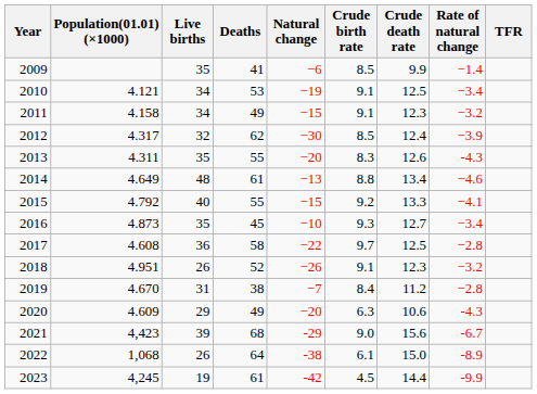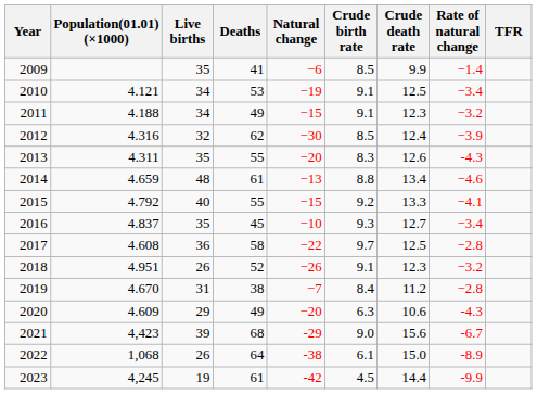 <table class="wikitable" style="text-align: right;">
 <tr>
 <th width="70">Year</th>
 <th width="70">Population(01.01) (×1000)</th>
 <th width="70">Live births</th>
 <th width="70">Deaths</th>
 <th width="70">Natural change</th>
 <th width="70">Crude birth rate</th>
 <th width="70">Crude death rate</th>
 <th width="70">Rate of natural change</th>
 <th width="70">TFR</th>
 </tr>
 <tr>
 <td>2009</td>
 <td></td>
 <td align="right">35</td>
 <td align="right">41</td>
 <td style="color: red">−6</td>
 <td align="right">8.5</td>
 <td align="right">9.9</td>
 <td style="color: red">−1.4</td>
 <td align="right"></td>
 </tr>
 <tr>
 <td align="right">2010</td>
 <td align="right">4.121</td>
 <td align="right">34</td>
 <td align="right">53</td>
 <td style="color: red">−19</td>
 <td align="right">9.1</td>
 <td align="right">12.5</td>
 <td style="color: red">−3.4</td>
 <td align="right"></td>
 </tr>
 <tr>
 <td align="right">2011</td>
-<td align="right">4.158</td>
+<td align="right">4.188</td>
 <td align="right">34</td>
 <td align="right">49</td>
 <td style="color: red">−15</td>
 <td align="right">9.1</td>
 <td align="right">12.3</td>
 <td style="color: red">−3.2</td>
 <td align="right"></td>
 </tr>
 <tr>
 <td align="right">2012</td>
-<td align="right">4.317</td>
+<td align="right">4.316</td>
 <td align="right">32</td>
 <td align="right">62</td>
 <td style="color: red">−30</td>
 <td align="right">8.5</td>
 <td align="right">12.4</td>
 <td style="color: red">−3.9</td>
 <td align="right"></td>
 </tr>
 <tr>
 <td align="right">2013</td>
 <td align="right">4.311</td>
 <td align="right">35</td>
 <td align="right">55</td>
 <td style="color: red">−20</td>
 <td align="right">8.3</td>
 <td align="right">12.6</td>
 <td style="color: red">-4.3</td>
 <td align="right"></td>
 </tr>
 <tr>
 <td align="right">2014</td>
-<td align="right">4.649</td>
+<td align="right">4.659</td>
 <td align="right">48</td>
 <td align="right">61</td>
 <td style="color: red">−13</td>
 <td align="right">8.8</td>
 <td align="right">13.4</td>
 <td style="color: red">−4.6</td>
 <td align="right"></td>
 </tr>
 <tr>
 <td align="right">2015</td>
 <td align="right">4.792</td>
 <td align="right">40</td>
 <td align="right">55</td>
 <td style="color: red">−15</td>
 <td align="right">9.2</td>
 <td align="right">13.3</td>
 <td style="color: red">−4.1</td>
 <td align="right"></td>
 </tr>
 <tr>
 <td align="right">2016</td>
-<td align="right">4.873</td>
+<td align="right">4.837</td>
 <td align="right">35</td>
 <td align="right">45</td>
 <td style="color: red">−10</td>
 <td align="right">9.3</td>
 <td align="right">12.7</td>
 <td style="color: red">−3.4</td>
 <td align="right"></td>
 </tr>
 <tr>
 <td align="right">2017</td>
 <td align="right">4.608</td>
 <td align="right">36</td>
 <td align="right">58</td>
 <td style="color: red">−22</td>
 <td align="right">9.7</td>
 <td align="right">12.5</td>
 <td style="color: red">−2.8</td>
 <td align="right"></td>
 </tr>
 <tr>
 <td align="right">2018</td>
 <td align="right">4.951</td>
 <td align="right">26</td>
 <td align="right">52</td>
 <td style="color: red">−26</td>
 <td align="right">9.1</td>
 <td align="right">12.3</td>
 <td style="color: red">−3.2</td>
 <td align="right"></td>
 </tr>
 <tr>
 <td align="right">2019</td>
 <td align="right">4.670</td>
 <td align="right">31</td>
 <td align="right">38</td>
 <td style="color: red">−7</td>
 <td align="right">8.4</td>
 <td align="right">11.2</td>
 <td style="color: red">−2.8</td>
 <td align="right"></td>
 </tr>
 <tr>
 <td align="right">2020</td>
 <td align="right">4.609</td>
 <td align="right">29</td>
 <td align="right">49</td>
 <td style="color: red">−20</td>
 <td align="right">6.3</td>
 <td align="right">10.6</td>
 <td style="color: red">-4.3</td>
 <td align="right"></td>
 </tr>
 <tr>
 <td>2021</td>
 <td>4,423</td>
 <td>39</td>
 <td>68</td>
 <td style="color: red">-29</td>
 <td>9.0</td>
 <td>15.6</td>
 <td style="color: red">-6.7</td>
 <td></td>
 </tr>
 <tr>
 <td>2022</td>
 <td>1,068</td>
 <td>26</td>
 <td>64</td>
 <td style="color: red">-38</td>
 <td>6.1</td>
 <td>15.0</td>
 <td style="color: red">-8.9</td>
 <td></td>
 </tr>
 <tr>
 <td>2023</td>
 <td>4,245</td>
 <td>19</td>
 <td>61</td>
 <td style="color: red">-42</td>
 <td>4.5</td>
 <td>14.4</td>
 <td style="color: red">-9.9</td>
 <td></td>
 </tr>
 </table>
